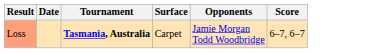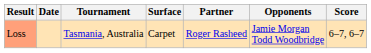 <table class="sortable wikitable">
 <tr>
 <th>Result</th>
 <th>Date</th>
 <th>Tournament</th>
 <th>Surface</th>
+<th>Partner</th>
 <th>Opponents</th>
 <th class="unsortable">Score</th>
 </tr>
 <tr style="background:moccasin;">
 <td bgcolor=FFA07A>Loss</td>
 <td></td>
-<td><strong><a href='#'>Tasmania</a>, Australia</strong></td>
+<td><a href='#'>Tasmania</a>, Australia</td>
 <td>Carpet</td>
+<td> <a href='#'>Roger Rasheed</a></td>
 <td> <a href='#'>Jamie Morgan</a><br> <a href='#'>Todd Woodbridge</a></td>
 <td>6–7, 6–7</td>
 </tr>
 </table>
